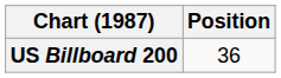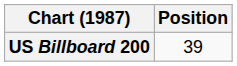 <table class="wikitable plainrowheaders" style="text-align:center">
 <tr>
 <th scope="col">Chart (1987)</th>
 <th scope="col">Position</th>
 </tr>
 <tr>
 <th scope="row">US <em>Billboard</em> 200</th>
-<td>36</td>
+<td>39</td>
 </tr>
 </table>
